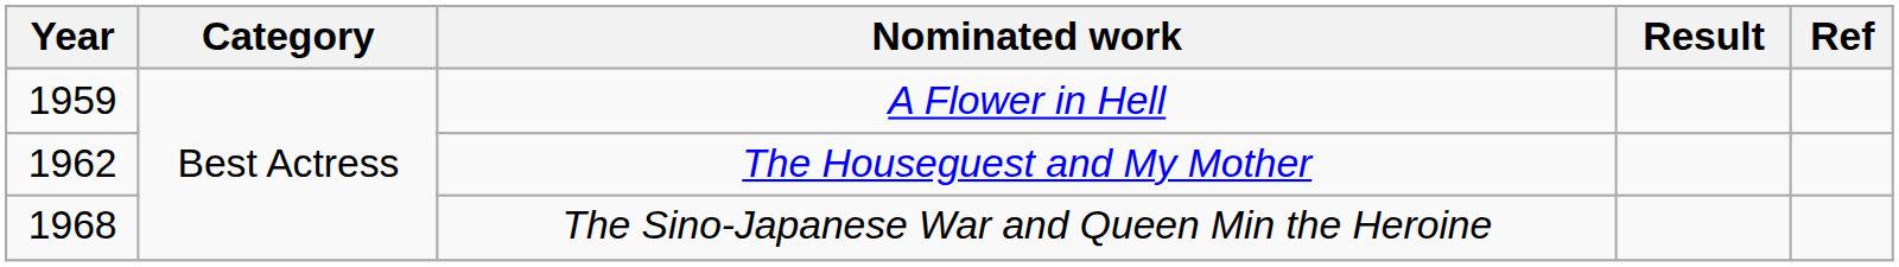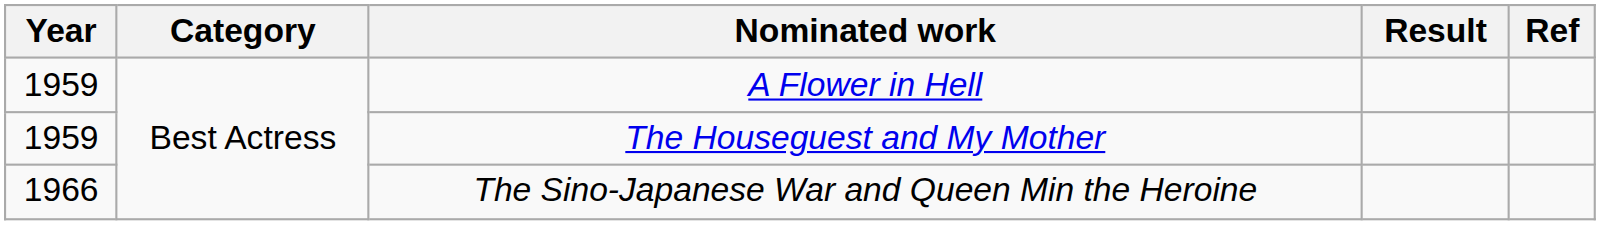 <table class="wikitable" style="text-align: center; width: 60%;">
 <tr>
 <th>Year</th>
 <th>Category</th>
 <th>Nominated work</th>
 <th>Result</th>
 <th>Ref</th>
 </tr>
 <tr>
 <td>1959</td>
 <td rowspan="3">Best Actress</td>
 <td><em><a href='#'>A Flower in Hell</a></em></td>
 <td></td>
 <td></td>
 </tr>
 <tr>
-<td>1962</td>
+<td>1959</td>
 <td><em><a href='#'>The Houseguest and My Mother</a></em></td>
 <td></td>
 <td></td>
 </tr>
 <tr>
-<td>1968</td>
+<td>1966</td>
 <td><em>The Sino-Japanese War and Queen Min the Heroine</em></td>
 <td></td>
 <td></td>
 </tr>
 </table>
